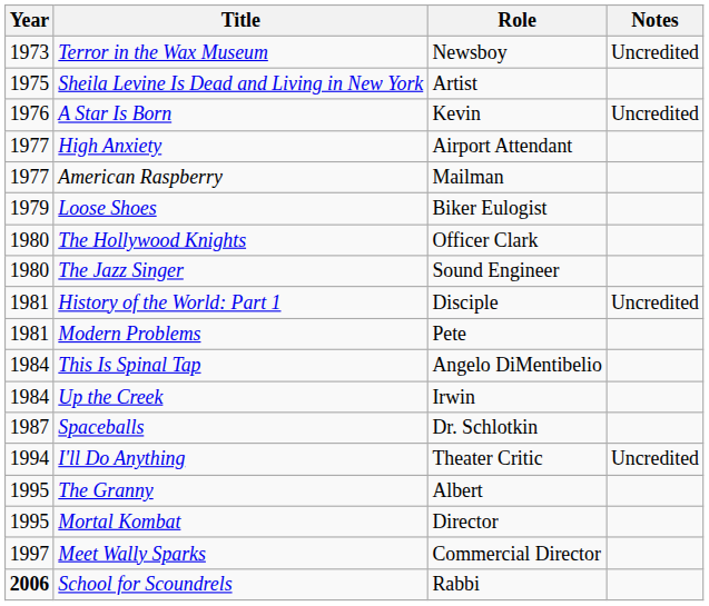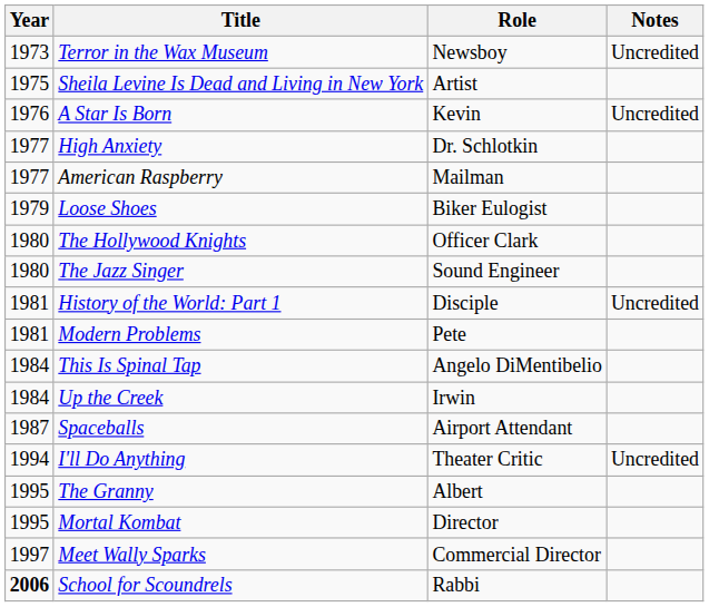 <table class="wikitable">
 <tr>
 <th>Year</th>
 <th>Title</th>
 <th>Role</th>
 <th>Notes</th>
 </tr>
 <tr>
 <td>1973</td>
 <td><em><a href='#'>Terror in the Wax Museum</a></em></td>
 <td>Newsboy</td>
 <td>Uncredited</td>
 </tr>
 <tr>
 <td>1975</td>
 <td><em><a href='#'>Sheila Levine Is Dead and Living in New York</a></em></td>
 <td>Artist</td>
 <td></td>
 </tr>
 <tr>
 <td>1976</td>
 <td><em><a href='#'>A Star Is Born</a></em></td>
 <td>Kevin</td>
 <td>Uncredited</td>
 </tr>
 <tr>
 <td>1977</td>
 <td><em><a href='#'>High Anxiety</a></em></td>
-<td>Airport Attendant</td>
+<td>Dr. Schlotkin</td>
 <td></td>
 </tr>
 <tr>
 <td>1977</td>
 <td><em>American Raspberry</em></td>
 <td>Mailman</td>
 <td></td>
 </tr>
 <tr>
 <td>1979</td>
 <td><em><a href='#'>Loose Shoes</a></em></td>
 <td>Biker Eulogist</td>
 <td></td>
 </tr>
 <tr>
 <td>1980</td>
 <td><em><a href='#'>The Hollywood Knights</a></em></td>
 <td>Officer Clark</td>
 <td></td>
 </tr>
 <tr>
 <td>1980</td>
 <td><em><a href='#'>The Jazz Singer</a></em></td>
 <td>Sound Engineer</td>
 <td></td>
 </tr>
 <tr>
 <td>1981</td>
 <td><em><a href='#'>History of the World: Part 1</a></em></td>
 <td>Disciple</td>
 <td>Uncredited</td>
 </tr>
 <tr>
 <td>1981</td>
 <td><em><a href='#'>Modern Problems</a></em></td>
 <td>Pete</td>
 <td></td>
 </tr>
 <tr>
 <td>1984</td>
 <td><em><a href='#'>This Is Spinal Tap</a></em></td>
 <td>Angelo DiMentibelio</td>
 <td></td>
 </tr>
 <tr>
 <td>1984</td>
 <td><em><a href='#'>Up the Creek</a></em></td>
 <td>Irwin</td>
 <td></td>
 </tr>
 <tr>
 <td>1987</td>
 <td><em><a href='#'>Spaceballs</a></em></td>
-<td>Dr. Schlotkin</td>
+<td>Airport Attendant</td>
 <td></td>
 </tr>
 <tr>
 <td>1994</td>
 <td><em><a href='#'>I'll Do Anything</a></em></td>
 <td>Theater Critic</td>
 <td>Uncredited</td>
 </tr>
 <tr>
 <td>1995</td>
 <td><em><a href='#'>The Granny</a></em></td>
 <td>Albert</td>
 <td></td>
 </tr>
 <tr>
 <td>1995</td>
 <td><em><a href='#'>Mortal Kombat</a></em></td>
 <td>Director</td>
 <td></td>
 </tr>
 <tr>
 <td>1997</td>
 <td><em><a href='#'>Meet Wally Sparks</a></em></td>
 <td>Commercial Director</td>
 <td></td>
 </tr>
 <tr>
 <td><strong>2006</strong></td>
 <td><em><a href='#'>School for Scoundrels</a></em></td>
 <td>Rabbi</td>
 <td></td>
 </tr>
 </table>
